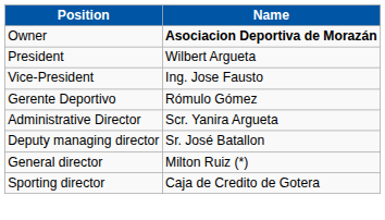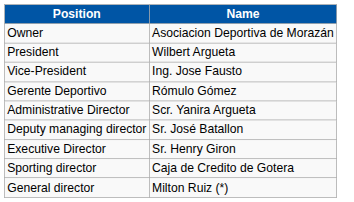 <table class="wikitable">
 <tr>
 <th style="color:#fff; background:#0055a5;">Position</th>
 <th style="color:#fff; background:#0055a5;">Name</th>
 </tr>
 <tr>
 <td>Owner</td>
-<td><strong> Asociacion Deportiva de Morazán</strong></td>
+<td> Asociacion Deportiva de Morazán</td>
 </tr>
 <tr>
 <td>President</td>
 <td>  Wilbert Argueta</td>
 </tr>
 <tr>
 <td>Vice-President</td>
 <td> Ing. Jose Fausto</td>
 </tr>
 <tr>
 <td>Gerente Deportivo</td>
 <td>  Rómulo Gómez</td>
 </tr>
 <tr>
 <td>Administrative Director</td>
 <td>  Scr. Yanira Argueta</td>
 </tr>
 <tr>
 <td>Deputy managing director</td>
 <td> Sr. José Batallon</td>
 </tr>
 <tr>
-<td>General director</td>
-<td> Milton Ruiz (*)</td>
+<td>Executive Director</td>
+<td> Sr. Henry Giron</td>
 </tr>
 <tr>
 <td>Sporting director</td>
 <td> Caja de Credito de Gotera</td>
 </tr>
+<tr>
+<td>General director</td>
+<td> Milton Ruiz (*)</td>
+</tr>
 </table>
